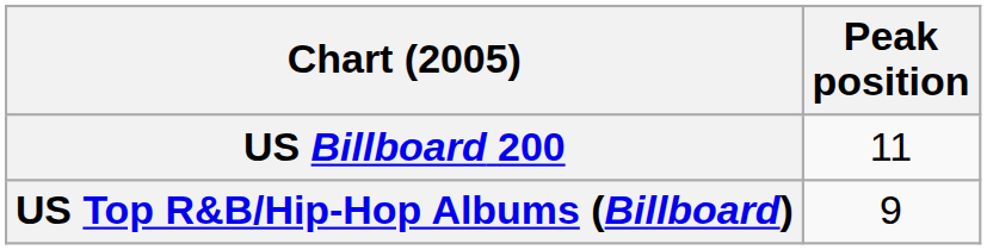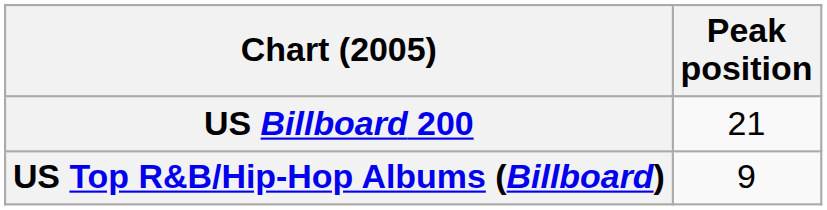 <table class="wikitable sortable plainrowheaders" style="text-align:center">
 <tr>
 <th scope="col">Chart (2005)</th>
 <th scope="col">Peak<br>position</th>
 </tr>
 <tr>
 <th scope="row">US <a href='#'><em>Billboard</em> 200</a></th>
-<td>11</td>
+<td>21</td>
 </tr>
 <tr>
 <th scope="row">US <a href='#'>Top R&B/Hip-Hop Albums</a> (<em><a href='#'>Billboard</a></em>)</th>
 <td>9</td>
 </tr>
 </table>
